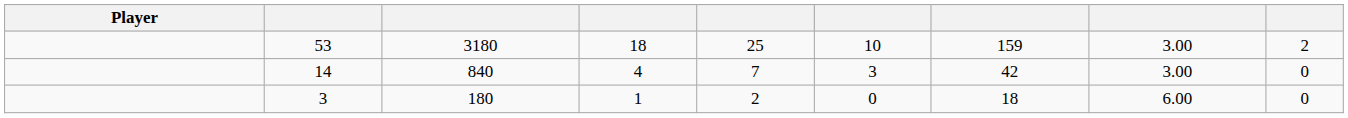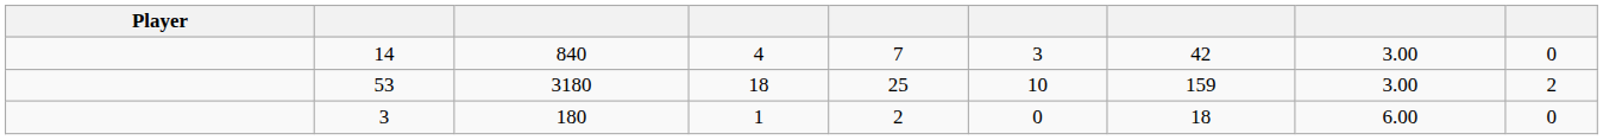 <table class="wikitable sortable" style="width:100%;">
 <tr style="text-align:center; background:#ddd;">
 <th>Player</th>
 <th></th>
 <th></th>
 <th></th>
 <th></th>
 <th></th>
 <th></th>
 <th></th>
 <th></th>
 </tr>
 <tr align=center>
 <td></td>
+<td>14</td>
+<td>840</td>
+<td>4</td>
+<td>7</td>
+<td>3</td>
+<td>42</td>
+<td>3.00</td>
+<td>0</td>
+</tr>
+<tr align=center>
+<td></td>
 <td>53</td>
 <td>3180</td>
 <td>18</td>
 <td>25</td>
 <td>10</td>
 <td>159</td>
 <td>3.00</td>
 <td>2</td>
-</tr>
-<tr align=center>
-<td></td>
-<td>14</td>
-<td>840</td>
-<td>4</td>
-<td>7</td>
-<td>3</td>
-<td>42</td>
-<td>3.00</td>
-<td>0</td>
 </tr>
 <tr align=center>
 <td></td>
 <td>3</td>
 <td>180</td>
 <td>1</td>
 <td>2</td>
 <td>0</td>
 <td>18</td>
 <td>6.00</td>
 <td>0</td>
 </tr>
 </table>
